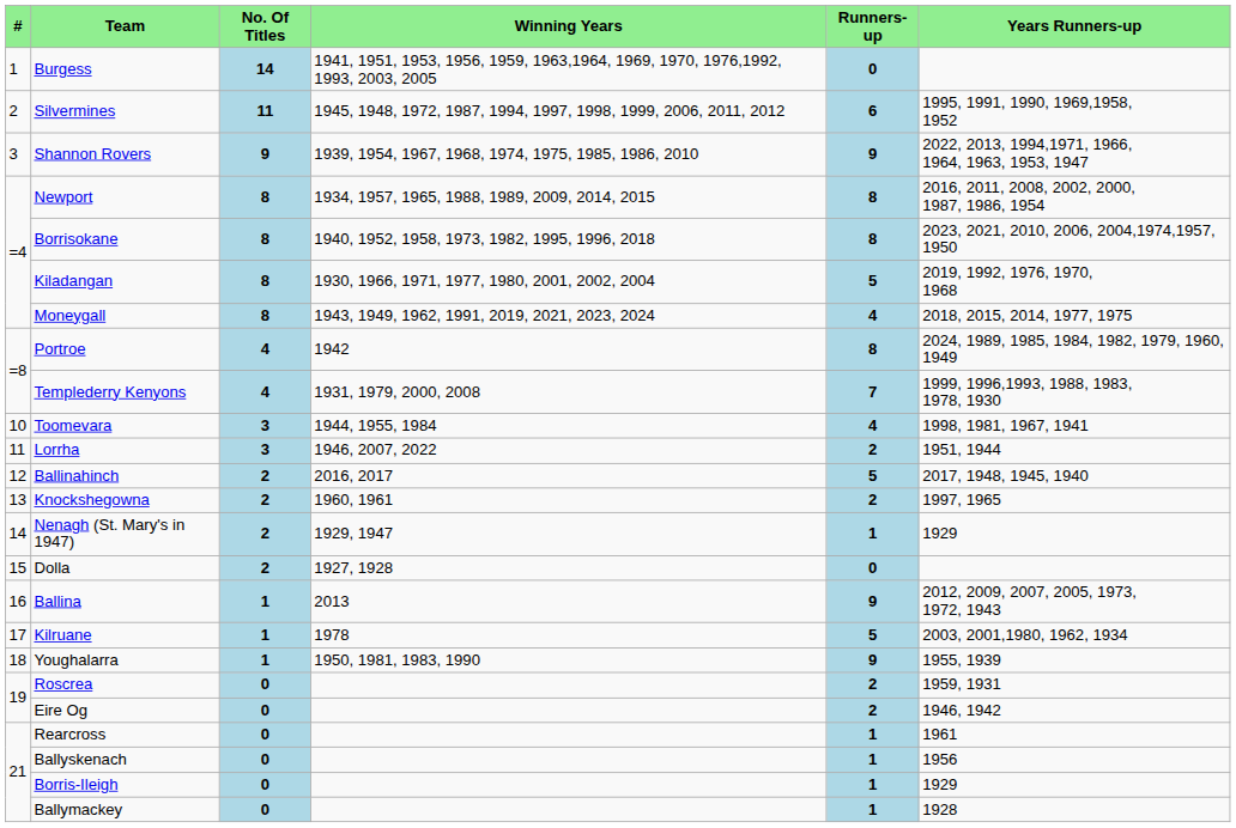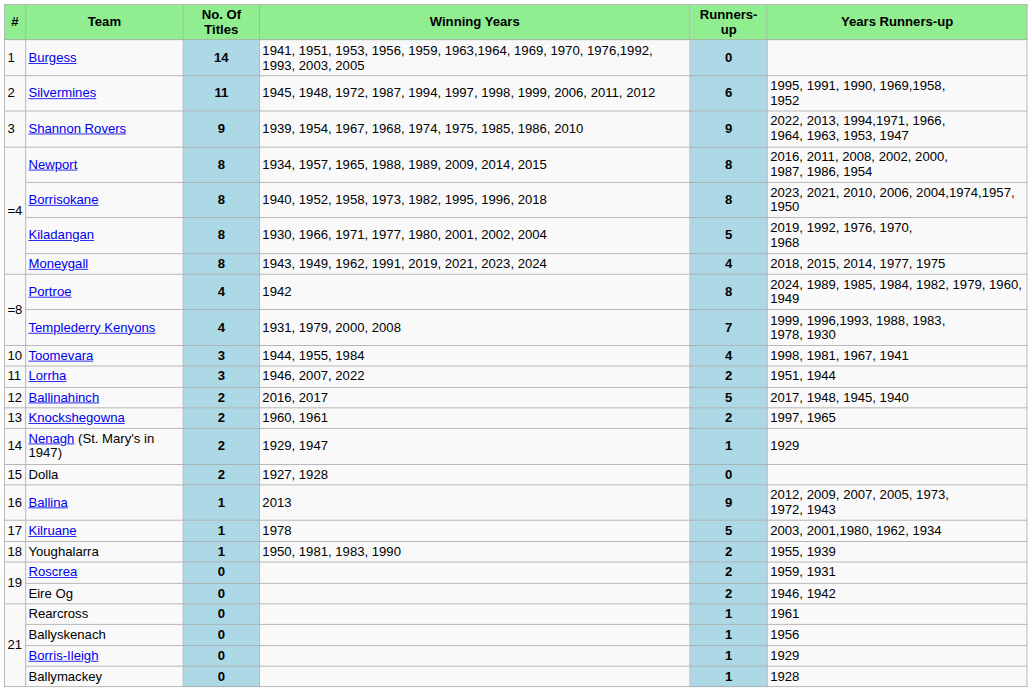 <table class="wikitable">
 <tr>
 <th style="background:lightgreen;">#</th>
 <th style="background:lightgreen;">Team</th>
 <th style="background:lightgreen;">No. Of Titles</th>
 <th style="background:lightgreen;">Winning Years</th>
 <th style="background:lightgreen;">Runners-up</th>
 <th style="background:lightgreen;">Years Runners-up</th>
 </tr>
 <tr>
 <td>1</td>
 <td><a href='#'>Burgess</a></td>
 <th style="background:lightblue;">14</th>
 <td>1941, 1951, 1953, 1956, 1959, 1963,1964, 1969, 1970, 1976,1992, 1993, 2003, 2005</td>
 <th style="background:lightblue;">0</th>
 <td></td>
 </tr>
 <tr>
 <td>2</td>
 <td><a href='#'>Silvermines</a></td>
 <th style="background:lightblue;">11</th>
 <td>1945, 1948, 1972, 1987, 1994, 1997, 1998, 1999, 2006, 2011, 2012</td>
 <th style="background:lightblue;">6</th>
 <td>1995, 1991, 1990, 1969,1958,<br>1952</td>
 </tr>
 <tr>
 <td>3</td>
 <td><a href='#'>Shannon Rovers</a></td>
 <th style="background:lightblue;">9</th>
 <td>1939, 1954, 1967, 1968, 1974, 1975, 1985, 1986, 2010</td>
 <th style="background:lightblue;">9</th>
 <td>2022, 2013, 1994,1971, 1966,<br>1964, 1963, 1953, 1947</td>
 </tr>
 <tr>
 <td rowspan="4">=4</td>
 <td><a href='#'>Newport</a></td>
 <th style="background:lightblue;">8</th>
 <td>1934, 1957, 1965, 1988, 1989, 2009, 2014, 2015</td>
 <th style="background:lightblue;">8</th>
 <td>2016, 2011, 2008, 2002, 2000,<br>1987, 1986, 1954</td>
 </tr>
 <tr>
 <td><a href='#'>Borrisokane</a></td>
 <th style="background:lightblue;">8</th>
 <td>1940, 1952, 1958, 1973, 1982, 1995, 1996, 2018</td>
 <th style="background:lightblue;">8</th>
 <td>2023, 2021, 2010, 2006, 2004,1974,1957, 1950</td>
 </tr>
 <tr>
 <td><a href='#'>Kiladangan</a></td>
 <th style="background:lightblue;">8</th>
 <td>1930, 1966, 1971, 1977, 1980, 2001, 2002, 2004</td>
 <th style="background:lightblue;">5</th>
 <td>2019, 1992, 1976, 1970,<br>1968</td>
 </tr>
 <tr>
 <td><a href='#'>Moneygall</a></td>
 <th style="background:lightblue;">8</th>
 <td>1943, 1949, 1962, 1991, 2019, 2021, 2023, 2024</td>
 <th style="background:lightblue;">4</th>
 <td>2018, 2015, 2014, 1977, 1975</td>
 </tr>
 <tr>
 <td rowspan="2">=8</td>
 <td><a href='#'>Portroe</a></td>
 <th style="background:lightblue;">4</th>
 <td>1942</td>
 <th style="background:lightblue;">8</th>
 <td>2024, 1989, 1985, 1984, 1982, 1979, 1960, 1949</td>
 </tr>
 <tr>
 <td><a href='#'>Templederry Kenyons</a></td>
 <th style="background:lightblue;">4</th>
 <td>1931, 1979, 2000, 2008</td>
 <th style="background:lightblue;">7</th>
 <td>1999, 1996,1993, 1988, 1983,<br>1978, 1930</td>
 </tr>
 <tr>
 <td>10</td>
 <td><a href='#'>Toomevara</a></td>
 <th style="background:lightblue;">3</th>
 <td>1944, 1955, 1984</td>
 <th style="background:lightblue;">4</th>
 <td>1998, 1981, 1967, 1941</td>
 </tr>
 <tr>
 <td>11</td>
 <td><a href='#'>Lorrha</a></td>
 <th style="background:lightblue;">3</th>
 <td>1946, 2007, 2022</td>
 <th style="background:lightblue;">2</th>
 <td>1951, 1944</td>
 </tr>
 <tr>
 <td>12</td>
 <td><a href='#'>Ballinahinch</a></td>
 <th style="background:lightblue;">2</th>
 <td>2016, 2017</td>
 <th style="background:lightblue;">5</th>
 <td>2017, 1948, 1945, 1940</td>
 </tr>
 <tr>
 <td>13</td>
 <td><a href='#'>Knockshegowna</a></td>
 <th style="background:lightblue;">2</th>
 <td>1960, 1961</td>
 <th style="background:lightblue;">2</th>
 <td>1997, 1965</td>
 </tr>
 <tr>
 <td>14</td>
 <td><a href='#'>Nenagh</a> (St. Mary's in 1947)</td>
 <th style="background:lightblue;">2</th>
 <td>1929, 1947</td>
 <th style="background:lightblue;">1</th>
 <td>1929</td>
 </tr>
 <tr>
 <td>15</td>
 <td>Dolla</td>
 <th style="background:lightblue;">2</th>
 <td>1927, 1928</td>
 <th style="background:lightblue;">0</th>
 <td></td>
 </tr>
 <tr>
 <td>16</td>
 <td><a href='#'>Ballina</a></td>
 <th style="background:lightblue;">1</th>
 <td>2013</td>
 <th style="background:lightblue;">9</th>
 <td>2012, 2009, 2007, 2005, 1973,<br>1972, 1943</td>
 </tr>
 <tr>
 <td>17</td>
 <td><a href='#'>Kilruane</a></td>
 <th style="background:lightblue;">1</th>
 <td>1978</td>
 <th style="background:lightblue;">5</th>
 <td>2003, 2001,1980, 1962, 1934</td>
 </tr>
 <tr>
 <td>18</td>
 <td>Youghalarra</td>
 <th style="background:lightblue;">1</th>
 <td>1950, 1981, 1983, 1990</td>
-<th style="background:lightblue;">9</th>
+<th style="background:lightblue;">2</th>
 <td>1955, 1939</td>
 </tr>
 <tr>
 <td rowspan="2">19</td>
 <td><a href='#'>Roscrea</a></td>
 <th style="background:lightblue;">0</th>
 <td></td>
 <th style="background:lightblue;">2</th>
 <td>1959, 1931</td>
 </tr>
 <tr>
 <td>Eire Og</td>
 <th style="background:lightblue;">0</th>
 <td></td>
 <th style="background:lightblue;">2</th>
 <td>1946, 1942</td>
 </tr>
 <tr>
 <td rowspan="4">21</td>
 <td>Rearcross</td>
 <th style="background:lightblue;">0</th>
 <td></td>
 <th style="background:lightblue;">1</th>
 <td>1961</td>
 </tr>
 <tr>
 <td>Ballyskenach</td>
 <th style="background:lightblue;">0</th>
 <td></td>
 <th style="background:lightblue;">1</th>
 <td>1956</td>
 </tr>
 <tr>
 <td><a href='#'>Borris-Ileigh</a></td>
 <th style="background:lightblue;">0</th>
 <td></td>
 <th style="background:lightblue;">1</th>
 <td>1929</td>
 </tr>
 <tr>
 <td>Ballymackey</td>
 <th style="background:lightblue;">0</th>
 <td></td>
 <th style="background:lightblue;">1</th>
 <td>1928</td>
 </tr>
 </table>
